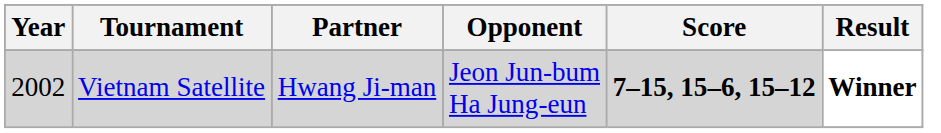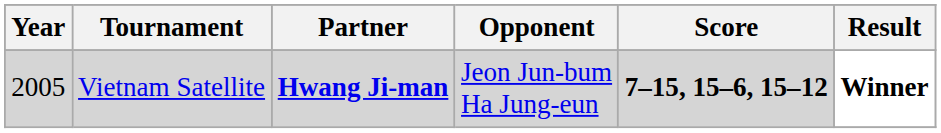 <table class="sortable wikitable" style="font-size: 90%;">
 <tr>
 <th>Year</th>
 <th>Tournament</th>
 <th>Partner</th>
 <th>Opponent</th>
 <th>Score</th>
 <th>Result</th>
 </tr>
 <tr style="background:#D5D5D5">
-<td align="center">2002</td>
+<td align="center">2005</td>
 <td align="left"><a href='#'>Vietnam Satellite</a></td>
-<td align="left"> <a href='#'>Hwang Ji-man</a></td>
+<td align="left"><strong> <a href='#'>Hwang Ji-man</a></strong></td>
 <td align="left"> <a href='#'>Jeon Jun-bum</a> <br>  <a href='#'>Ha Jung-eun</a></td>
 <td align="left"><strong>7–15, 15–6, 15–12</strong></td>
 <td style="text-align:left; background:white"> <strong>Winner</strong></td>
 </tr>
 </table>
